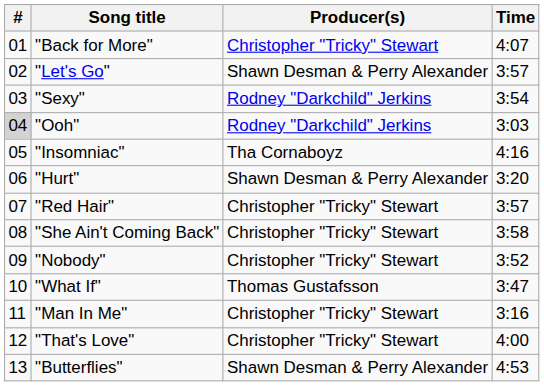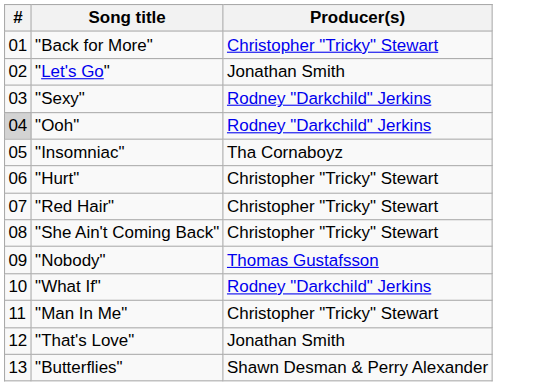 <table class="wikitable">
 <tr>
 <th>#</th>
 <th>Song title</th>
 <th>Producer(s)</th>
-<th>Time</th>
 </tr>
 <tr>
 <td>01</td>
 <td>"Back for More"</td>
 <td><a href='#'>Christopher "Tricky" Stewart</a></td>
-<td>4:07</td>
 </tr>
 <tr>
 <td>02</td>
 <td>"<a href='#'>Let's Go</a>"</td>
-<td>Shawn Desman & Perry Alexander</td>
-<td>3:57</td>
+<td>Jonathan Smith</td>
 </tr>
 <tr>
 <td>03</td>
 <td>"Sexy"</td>
 <td><a href='#'>Rodney "Darkchild" Jerkins</a></td>
-<td>3:54</td>
 </tr>
 <tr>
 <td style="background: lightgrey;">04</td>
 <td>"Ooh"</td>
 <td><a href='#'>Rodney "Darkchild" Jerkins</a></td>
-<td>3:03</td>
 </tr>
 <tr>
 <td>05</td>
 <td>"Insomniac"</td>
 <td>Tha Cornaboyz</td>
-<td>4:16</td>
 </tr>
 <tr>
 <td>06</td>
 <td>"Hurt"</td>
-<td>Shawn Desman & Perry Alexander</td>
-<td>3:20</td>
+<td Christopher Stewart (music producer)>Christopher "Tricky" Stewart</td>
 </tr>
 <tr>
 <td>07</td>
 <td>"Red Hair"</td>
 <td Christopher Stewart (music producer)>Christopher "Tricky" Stewart</td>
-<td>3:57</td>
 </tr>
 <tr>
 <td>08</td>
 <td>"She Ain't Coming Back"</td>
 <td Christopher Stewart (music producer)>Christopher "Tricky" Stewart</td>
-<td>3:58</td>
 </tr>
 <tr>
 <td>09</td>
 <td>"Nobody"</td>
-<td Christopher Stewart (music producer)>Christopher "Tricky" Stewart</td>
-<td>3:52</td>
+<td><a href='#'>Thomas Gustafsson</a></td>
 </tr>
 <tr>
 <td>10</td>
 <td>"What If"</td>
-<td>Thomas Gustafsson</td>
-<td>3:47</td>
+<td><a href='#'>Rodney "Darkchild" Jerkins</a></td>
 </tr>
 <tr>
 <td>11</td>
 <td>"Man In Me"</td>
 <td Christopher Stewart (music producer)>Christopher "Tricky" Stewart</td>
-<td>3:16</td>
 </tr>
 <tr>
 <td>12</td>
 <td>"That's Love"</td>
-<td Christopher Stewart (music producer)>Christopher "Tricky" Stewart</td>
-<td>4:00</td>
+<td>Jonathan Smith</td>
 </tr>
 <tr>
 <td>13</td>
 <td>"Butterflies"</td>
 <td>Shawn Desman & Perry Alexander</td>
-<td>4:53</td>
 </tr>
 </table>
